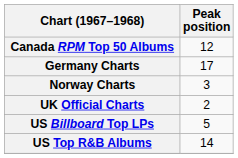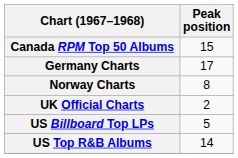 <table class="wikitable plainrowheaders sortable" style="text-align:center;" border="1">
 <tr>
 <th scope="col" style="width:14em;">Chart (1967–1968)</th>
 <th scope="col">Peak<br>position</th>
 </tr>
 <tr>
 <th scope="row">Canada <a href='#'><em>RPM</em> Top 50 Albums</a></th>
-<td>12</td>
+<td>15</td>
 </tr>
 <tr>
 <th scope="row">Germany Charts</th>
 <td>17</td>
 </tr>
 <tr>
 <th scope = "row">Norway Charts</th>
-<td>3</td>
+<td>8</td>
 </tr>
 <tr>
 <th scope="row">UK <a href='#'>Official Charts</a></th>
 <td>2</td>
 </tr>
 <tr>
 <th scope="row">US <a href='#'><em>Billboard</em> Top LPs</a></th>
 <td>5</td>
 </tr>
 <tr>
 <th scope="row">US <a href='#'>Top R&B Albums</a></th>
 <td>14</td>
 </tr>
 <tr>
 </tr>
 </table>
